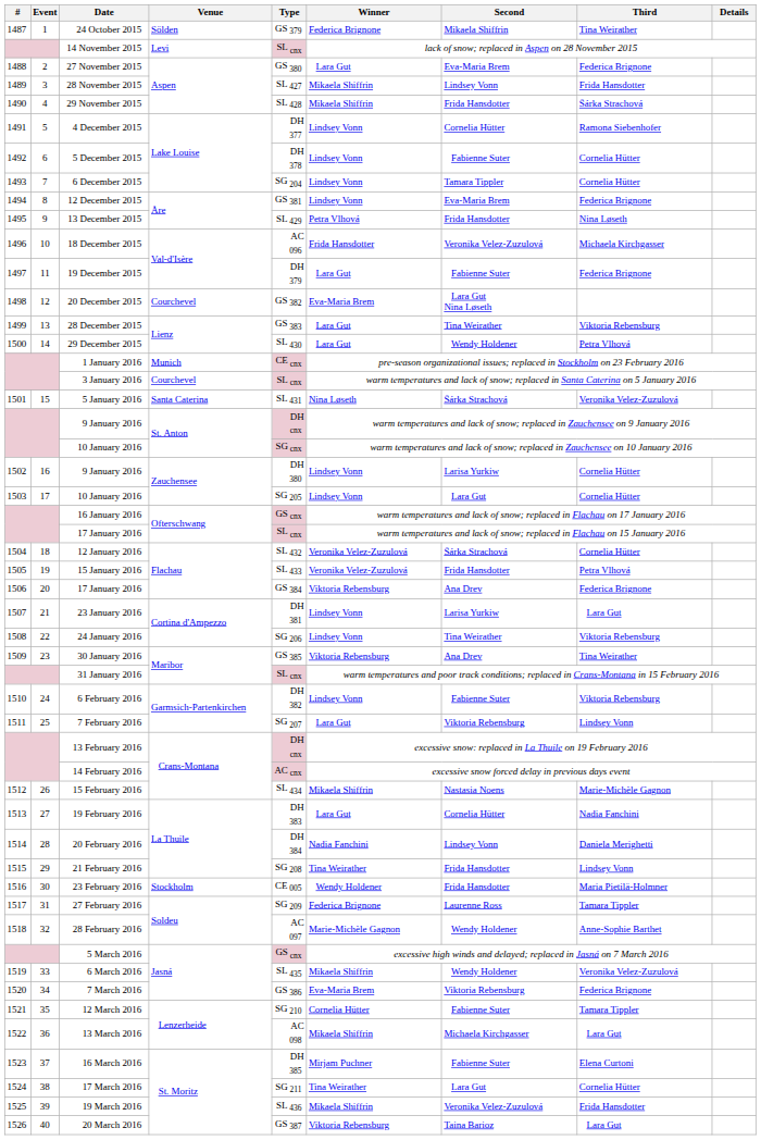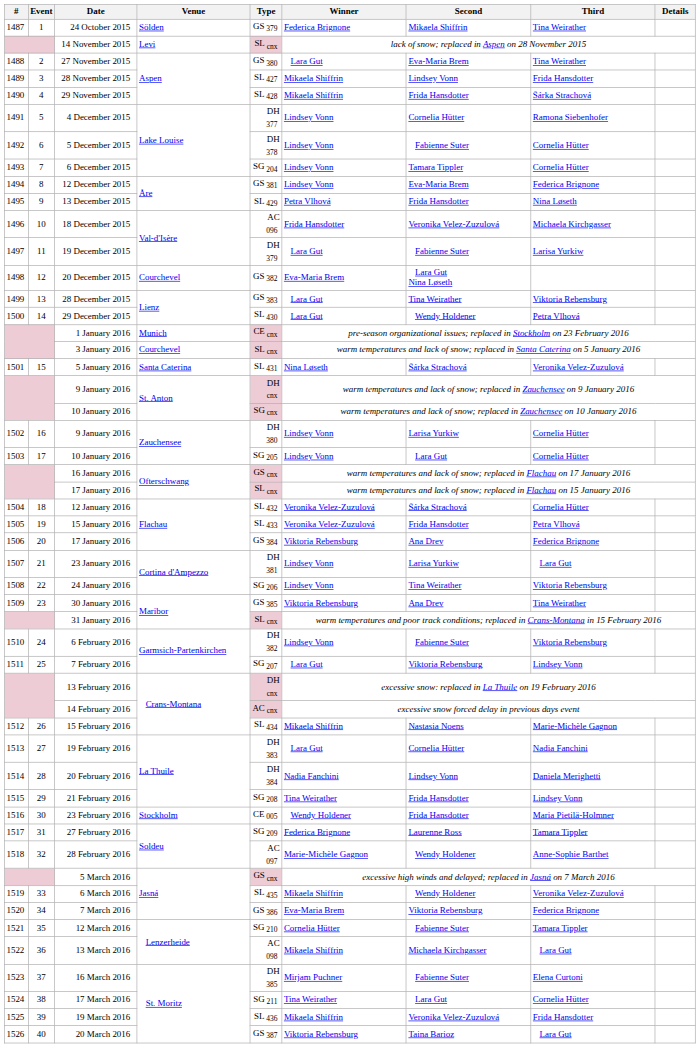 <table class="wikitable plainrowheaders" style="background:#fff; font-size:86%; line-height:16px; border:grey solid 1px; border-collapse:collapse;">
 <tr>
 <th style="width:30px;">#</th>
 <th style="width:28px;">Event</th>
 <th style="width:120px;">Date</th>
 <th style="width:168px;">Venue</th>
 <th style="width:42px;">Type</th>
 <th style="width:185px;">Winner</th>
 <th style="width:185px;">Second</th>
 <th style="width:185px;">Third</th>
 <th style="width:55px;">Details</th>
 </tr>
 <tr>
 <td>1487</td>
 <td align=center>1</td>
 <td align=right>24 October 2015  </td>
 <td> <a href='#'>Sölden</a></td>
 <td align=right>GS<sub> 379</sub> </td>
 <td> <a href='#'>Federica Brignone</a></td>
 <td> <a href='#'>Mikaela Shiffrin</a></td>
 <td> <a href='#'>Tina Weirather</a></td>
 <td></td>
 </tr>
 <tr>
 <td bgcolor="EDCCD5" colspan=2></td>
 <td align=right>14 November 2015  </td>
 <td> <a href='#'>Levi</a></td>
 <td bgcolor="EDCCD5" align=right>SL<sub> cnx</sub> </td>
 <td align=center colspan=4><em>lack of snow; replaced in <a href='#'>Aspen</a> on 28 November 2015</em></td>
 </tr>
 <tr>
 <td>1488</td>
 <td align=center>2</td>
 <td align=right>27 November 2015  </td>
 <td rowspan=3> <a href='#'>Aspen</a></td>
 <td align=right>GS<sub> 380</sub> </td>
 <td>   <a href='#'>Lara Gut</a></td>
 <td> <a href='#'>Eva-Maria Brem</a></td>
-<td> <a href='#'>Federica Brignone</a></td>
+<td> <a href='#'>Tina Weirather</a></td>
 <td></td>
 </tr>
 <tr>
 <td>1489</td>
 <td align=center>3</td>
 <td align=right>28 November 2015  </td>
 <td align=right>SL<sub> 427</sub> </td>
 <td> <a href='#'>Mikaela Shiffrin</a></td>
 <td> <a href='#'>Lindsey Vonn</a></td>
 <td> <a href='#'>Frida Hansdotter</a></td>
 <td></td>
 </tr>
 <tr>
 <td>1490</td>
 <td align=center>4</td>
 <td align=right>29 November 2015  </td>
 <td align=right>SL<sub> 428</sub> </td>
 <td> <a href='#'>Mikaela Shiffrin</a></td>
 <td> <a href='#'>Frida Hansdotter</a></td>
 <td> <a href='#'>Šárka Strachová</a></td>
 <td></td>
 </tr>
 <tr>
 <td>1491</td>
 <td align=center>5</td>
 <td align=right>4 December 2015  </td>
 <td rowspan=3> <a href='#'>Lake Louise</a></td>
 <td align=right>DH<sub> 377</sub> </td>
 <td> <a href='#'>Lindsey Vonn</a></td>
 <td> <a href='#'>Cornelia Hütter</a></td>
 <td> <a href='#'>Ramona Siebenhofer</a></td>
 <td></td>
 </tr>
 <tr>
 <td>1492</td>
 <td align=center>6</td>
 <td align=right>5 December 2015  </td>
 <td align=right>DH<sub> 378</sub> </td>
 <td> <a href='#'>Lindsey Vonn</a></td>
 <td>   <a href='#'>Fabienne Suter</a></td>
 <td> <a href='#'>Cornelia Hütter</a></td>
 <td></td>
 </tr>
 <tr>
 <td>1493</td>
 <td align=center>7</td>
 <td align=right>6 December 2015  </td>
 <td align=right>SG<sub> 204</sub> </td>
 <td> <a href='#'>Lindsey Vonn</a></td>
 <td> <a href='#'>Tamara Tippler</a></td>
 <td> <a href='#'>Cornelia Hütter</a></td>
 <td></td>
 </tr>
 <tr>
 <td>1494</td>
 <td align=center>8</td>
 <td align=right>12 December 2015  </td>
 <td rowspan=2> <a href='#'>Åre</a></td>
 <td align=right>GS<sub> 381</sub> </td>
 <td> <a href='#'>Lindsey Vonn</a></td>
 <td> <a href='#'>Eva-Maria Brem</a></td>
 <td> <a href='#'>Federica Brignone</a></td>
 <td></td>
 </tr>
 <tr>
 <td>1495</td>
 <td align=center>9</td>
 <td align=right>13 December 2015  </td>
 <td align=right>SL<sub> 429</sub> </td>
 <td> <a href='#'>Petra Vlhová</a></td>
 <td> <a href='#'>Frida Hansdotter</a></td>
 <td> <a href='#'>Nina Løseth</a></td>
 <td></td>
 </tr>
 <tr>
 <td>1496</td>
 <td align=center>10</td>
 <td align=right>18 December 2015  </td>
 <td rowspan=2> <a href='#'>Val-d'Isère</a></td>
 <td align=right>AC<sub> 096</sub> </td>
 <td> <a href='#'>Frida Hansdotter</a></td>
 <td> <a href='#'>Veronika Velez-Zuzulová</a></td>
 <td> <a href='#'>Michaela Kirchgasser</a></td>
 <td></td>
 </tr>
 <tr>
 <td>1497</td>
 <td align=center>11</td>
 <td align=right>19 December 2015  </td>
 <td align=right>DH<sub> 379</sub> </td>
 <td>   <a href='#'>Lara Gut</a></td>
 <td>   <a href='#'>Fabienne Suter</a></td>
-<td> <a href='#'>Federica Brignone</a></td>
+<td> <a href='#'>Larisa Yurkiw</a></td>
 <td></td>
 </tr>
 <tr>
 <td>1498</td>
 <td align=center>12</td>
 <td align=right>20 December 2015  </td>
 <td> <a href='#'>Courchevel</a></td>
 <td align=right>GS<sub> 382</sub> </td>
 <td> <a href='#'>Eva-Maria Brem</a></td>
 <td>   <a href='#'>Lara Gut</a><br> <a href='#'>Nina Løseth</a></td>
 <td></td>
 <td></td>
 </tr>
 <tr>
 <td>1499</td>
 <td align=center>13</td>
 <td align=right>28 December 2015  </td>
 <td rowspan=2> <a href='#'>Lienz</a></td>
 <td align=right>GS<sub> 383</sub> </td>
 <td>   <a href='#'>Lara Gut</a></td>
 <td> <a href='#'>Tina Weirather</a></td>
 <td> <a href='#'>Viktoria Rebensburg</a></td>
 <td></td>
 </tr>
 <tr>
 <td>1500</td>
 <td align=center>14</td>
 <td align=right>29 December 2015  </td>
 <td align=right>SL<sub> 430</sub> </td>
 <td>   <a href='#'>Lara Gut</a></td>
 <td>   <a href='#'>Wendy Holdener</a></td>
 <td> <a href='#'>Petra Vlhová</a></td>
 <td></td>
 </tr>
 <tr>
 <td bgcolor="EDCCD5" colspan=2 rowspan=2></td>
 <td align=right>1 January 2016  </td>
 <td> <a href='#'>Munich</a></td>
 <td bgcolor="EDCCD5" align=right>CE<sub> cnx</sub> </td>
 <td colspan=4 align=center><em>pre-season organizational issues; replaced in <a href='#'>Stockholm</a> on 23 February 2016</em></td>
 </tr>
 <tr>
 <td align=right>3 January 2016  </td>
 <td> <a href='#'>Courchevel</a></td>
 <td bgcolor="EDCCD5" align=right>SL<sub> cnx</sub> </td>
 <td colspan=4 align=center><em>warm temperatures and lack of snow; replaced in <a href='#'>Santa Caterina</a> on 5 January 2016</em></td>
 </tr>
 <tr>
 <td>1501</td>
 <td align=center>15</td>
 <td align=right>5 January 2016  </td>
 <td> <a href='#'>Santa Caterina</a></td>
 <td align=right>SL<sub> 431</sub> </td>
 <td> <a href='#'>Nina Løseth</a></td>
 <td> <a href='#'>Šárka Strachová</a></td>
 <td> <a href='#'>Veronika Velez-Zuzulová</a></td>
 <td></td>
 </tr>
 <tr>
 <td bgcolor="EDCCD5" colspan=2 rowspan=2></td>
 <td align=right>9 January 2016  </td>
 <td rowspan=2> <a href='#'>St. Anton</a></td>
 <td bgcolor="EDCCD5" align=right>DH<sub> cnx</sub> </td>
 <td colspan=4 align=center><em>warm temperatures and lack of snow; replaced in <a href='#'>Zauchensee</a> on 9 January 2016</em></td>
 </tr>
 <tr>
 <td align=right>10 January 2016  </td>
 <td bgcolor="EDCCD5" align=right>SG<sub> cnx</sub> </td>
 <td colspan=4 align=center><em>warm temperatures and lack of snow; replaced in <a href='#'>Zauchensee</a> on 10 January 2016 </em></td>
 </tr>
 <tr>
 <td>1502</td>
 <td align=center>16</td>
 <td align=right>9 January 2016  </td>
 <td rowspan=2> <a href='#'>Zauchensee</a></td>
 <td align=right>DH<sub> 380</sub> </td>
 <td> <a href='#'>Lindsey Vonn</a></td>
 <td> <a href='#'>Larisa Yurkiw</a></td>
 <td> <a href='#'>Cornelia Hütter</a></td>
 <td></td>
 </tr>
 <tr>
 <td>1503</td>
 <td align=center>17</td>
 <td align=right>10 January 2016  </td>
 <td align=right>SG<sub> 205</sub> </td>
 <td> <a href='#'>Lindsey Vonn</a></td>
 <td>   <a href='#'>Lara Gut</a></td>
 <td> <a href='#'>Cornelia Hütter</a></td>
 <td></td>
 </tr>
 <tr>
 <td bgcolor="EDCCD5" colspan=2 rowspan=2></td>
 <td align=right>16 January 2016  </td>
 <td rowspan=2> <a href='#'>Ofterschwang</a></td>
 <td bgcolor="EDCCD5" align=right>GS<sub> cnx</sub> </td>
 <td colspan=4 align=center><em>warm temperatures and lack of snow; replaced in <a href='#'>Flachau</a> on 17 January 2016</em></td>
 </tr>
 <tr>
 <td align=right>17 January 2016  </td>
 <td bgcolor="EDCCD5" align=right>SL<sub> cnx</sub> </td>
 <td colspan=4 align=center><em>warm temperatures and lack of snow; replaced in <a href='#'>Flachau</a> on 15 January 2016 </em></td>
 </tr>
 <tr>
 <td>1504</td>
 <td align=center>18</td>
 <td align=right>12 January 2016  </td>
 <td rowspan=3> <a href='#'>Flachau</a></td>
 <td align=right>SL<sub> 432</sub> </td>
 <td> <a href='#'>Veronika Velez-Zuzulová</a></td>
 <td> <a href='#'>Šárka Strachová</a></td>
 <td> <a href='#'>Cornelia Hütter</a></td>
 <td></td>
 </tr>
 <tr>
 <td>1505</td>
 <td align=center>19</td>
 <td align=right>15 January 2016  </td>
 <td align=right>SL<sub> 433</sub> </td>
 <td> <a href='#'>Veronika Velez-Zuzulová</a></td>
 <td> <a href='#'>Frida Hansdotter</a></td>
 <td> <a href='#'>Petra Vlhová</a></td>
 <td></td>
 </tr>
 <tr>
 <td>1506</td>
 <td align=center>20</td>
 <td align=right>17 January 2016  </td>
 <td align=right>GS<sub> 384</sub> </td>
 <td> <a href='#'>Viktoria Rebensburg</a></td>
 <td> <a href='#'>Ana Drev</a></td>
 <td> <a href='#'>Federica Brignone</a></td>
 <td></td>
 </tr>
 <tr>
 <td>1507</td>
 <td align=center>21</td>
 <td align=right>23 January 2016  </td>
 <td rowspan=2> <a href='#'>Cortina d'Ampezzo</a></td>
 <td align=right>DH<sub> 381</sub> </td>
 <td> <a href='#'>Lindsey Vonn</a></td>
 <td> <a href='#'>Larisa Yurkiw</a></td>
 <td>   <a href='#'>Lara Gut</a></td>
 <td></td>
 </tr>
 <tr>
 <td>1508</td>
 <td align=center>22</td>
 <td align=right>24 January 2016  </td>
 <td align=right>SG<sub> 206</sub> </td>
 <td> <a href='#'>Lindsey Vonn</a></td>
 <td> <a href='#'>Tina Weirather</a></td>
 <td> <a href='#'>Viktoria Rebensburg</a></td>
 <td></td>
 </tr>
 <tr>
 <td>1509</td>
 <td align=center>23</td>
 <td align=right>30 January 2016  </td>
 <td rowspan=2> <a href='#'>Maribor</a></td>
 <td align=right>GS<sub> 385</sub> </td>
 <td> <a href='#'>Viktoria Rebensburg</a></td>
 <td> <a href='#'>Ana Drev</a></td>
 <td> <a href='#'>Tina Weirather</a></td>
 <td></td>
 </tr>
 <tr>
 <td bgcolor="EDCCD5" colspan=2></td>
 <td align=right>31 January 2016  </td>
 <td bgcolor="EDCCD5" align=right>SL<sub> cnx</sub> </td>
 <td colspan=4 align=center><em>warm temperatures and poor track conditions; replaced in <a href='#'>Crans-Montana</a> in 15 February 2016</em></td>
 </tr>
 <tr>
 <td>1510</td>
 <td align=center>24</td>
 <td align=right>6 February 2016  </td>
 <td rowspan=2> <a href='#'>Garmsich-Partenkirchen</a></td>
 <td align=right>DH<sub> 382</sub> </td>
 <td> <a href='#'>Lindsey Vonn</a></td>
 <td>   <a href='#'>Fabienne Suter</a></td>
 <td> <a href='#'>Viktoria Rebensburg</a></td>
 <td></td>
 </tr>
 <tr>
 <td>1511</td>
 <td align=center>25</td>
 <td align=right>7 February 2016  </td>
 <td align=right>SG<sub> 207</sub> </td>
 <td>   <a href='#'>Lara Gut</a></td>
 <td> <a href='#'>Viktoria Rebensburg</a></td>
 <td> <a href='#'>Lindsey Vonn</a></td>
 <td></td>
 </tr>
 <tr>
 <td bgcolor="EDCCD5" colspan=2 rowspan=2></td>
 <td align=right>13 February 2016  </td>
 <td rowspan=3>   <a href='#'>Crans-Montana</a></td>
 <td bgcolor="EDCCD5" align=right>DH<sub> cnx</sub> </td>
 <td colspan=4 align=center><em>excessive snow: replaced in <a href='#'>La Thuile</a> on 19 February 2016</em></td>
 </tr>
 <tr>
 <td align=right>14 February 2016  </td>
 <td bgcolor="EDCCD5" align=right>AC<sub> cnx</sub> </td>
 <td colspan=4 align=center><em>excessive snow forced delay in previous days event</em></td>
 </tr>
 <tr>
 <td>1512</td>
 <td align=center>26</td>
 <td align=right>15 February 2016  </td>
 <td align=right>SL<sub> 434</sub> </td>
 <td> <a href='#'>Mikaela Shiffrin</a></td>
 <td> <a href='#'>Nastasia Noens</a></td>
 <td> <a href='#'>Marie-Michèle Gagnon</a></td>
 <td></td>
 </tr>
 <tr>
 <td>1513</td>
 <td align=center>27</td>
 <td align=right>19 February 2016  </td>
 <td rowspan=3> <a href='#'>La Thuile</a></td>
 <td align=right>DH<sub> 383</sub> </td>
 <td>   <a href='#'>Lara Gut</a></td>
 <td> <a href='#'>Cornelia Hütter</a></td>
 <td> <a href='#'>Nadia Fanchini</a></td>
 <td></td>
 </tr>
 <tr>
 <td>1514</td>
 <td align=center>28</td>
 <td align=right>20 February 2016  </td>
 <td align=right>DH<sub> 384</sub> </td>
 <td> <a href='#'>Nadia Fanchini</a></td>
 <td> <a href='#'>Lindsey Vonn</a></td>
 <td> <a href='#'>Daniela Merighetti</a></td>
 <td></td>
 </tr>
 <tr>
 <td>1515</td>
 <td align=center>29</td>
 <td align=right>21 February 2016  </td>
 <td align=right>SG<sub> 208</sub> </td>
 <td> <a href='#'>Tina Weirather</a></td>
 <td> <a href='#'>Frida Hansdotter</a></td>
 <td> <a href='#'>Lindsey Vonn</a></td>
 <td></td>
 </tr>
 <tr>
 <td>1516</td>
 <td align=center>30</td>
 <td align=right>23 February 2016  </td>
 <td> <a href='#'>Stockholm</a></td>
 <td align=right>CE<sub> 005</sub> </td>
 <td>   <a href='#'>Wendy Holdener</a></td>
 <td> <a href='#'>Frida Hansdotter</a></td>
 <td> <a href='#'>Maria Pietilä-Holmner</a></td>
 <td></td>
 </tr>
 <tr>
 <td>1517</td>
 <td align=center>31</td>
 <td align=right>27 February 2016  </td>
 <td rowspan=2> <a href='#'>Soldeu</a></td>
 <td align=right>SG<sub> 209</sub> </td>
 <td> <a href='#'>Federica Brignone</a></td>
 <td> <a href='#'>Laurenne Ross</a></td>
 <td> <a href='#'>Tamara Tippler</a></td>
 <td></td>
 </tr>
 <tr>
 <td>1518</td>
 <td align=center>32</td>
 <td align=right>28 February 2016  </td>
 <td align=right>AC<sub> 097</sub> </td>
 <td> <a href='#'>Marie-Michèle Gagnon</a></td>
 <td>   <a href='#'>Wendy Holdener</a></td>
 <td> <a href='#'>Anne-Sophie Barthet</a></td>
 <td></td>
 </tr>
 <tr>
 <td bgcolor="EDCCD5" colspan=2></td>
 <td align=right>5 March 2016  </td>
 <td rowspan=3> <a href='#'>Jasná</a></td>
 <td bgcolor="EDCCD5"  align=right>GS<sub> cnx</sub> </td>
 <td colspan=4 align=center><em>excessive high winds and delayed; replaced in <a href='#'>Jasná</a> on 7 March 2016</em></td>
 </tr>
 <tr>
 <td>1519</td>
 <td align=center>33</td>
 <td align=right>6 March 2016  </td>
 <td align=right>SL<sub> 435</sub> </td>
 <td> <a href='#'>Mikaela Shiffrin</a></td>
 <td>   <a href='#'>Wendy Holdener</a></td>
 <td> <a href='#'>Veronika Velez-Zuzulová</a></td>
 <td></td>
 </tr>
 <tr>
 <td>1520</td>
 <td align=center>34</td>
 <td align=right>7 March 2016  </td>
 <td align=right>GS<sub> 386</sub> </td>
 <td> <a href='#'>Eva-Maria Brem</a></td>
 <td> <a href='#'>Viktoria Rebensburg</a></td>
 <td> <a href='#'>Federica Brignone</a></td>
 <td></td>
 </tr>
 <tr>
 <td>1521</td>
 <td align=center>35</td>
 <td align=right>12 March 2016  </td>
 <td rowspan=2>   <a href='#'>Lenzerheide</a></td>
 <td align=right>SG<sub> 210</sub> </td>
 <td> <a href='#'>Cornelia Hütter</a></td>
 <td>   <a href='#'>Fabienne Suter</a></td>
 <td> <a href='#'>Tamara Tippler</a></td>
 <td></td>
 </tr>
 <tr>
 <td>1522</td>
 <td align=center>36</td>
 <td align=right>13 March 2016  </td>
 <td align=right>AC<sub> 098</sub> </td>
 <td> <a href='#'>Mikaela Shiffrin</a></td>
 <td> <a href='#'>Michaela Kirchgasser</a></td>
 <td>   <a href='#'>Lara Gut</a></td>
 <td></td>
 </tr>
 <tr>
 <td>1523</td>
 <td align=center>37</td>
 <td align=right>16 March 2016  </td>
 <td rowspan=4>   <a href='#'>St. Moritz</a></td>
 <td align=right>DH<sub> 385</sub> </td>
 <td> <a href='#'>Mirjam Puchner</a></td>
 <td>   <a href='#'>Fabienne Suter</a></td>
 <td> <a href='#'>Elena Curtoni</a></td>
 <td></td>
 </tr>
 <tr>
 <td>1524</td>
 <td align=center>38</td>
 <td align=right>17 March 2016  </td>
 <td align=right>SG<sub> 211</sub> </td>
 <td> <a href='#'>Tina Weirather</a></td>
 <td>   <a href='#'>Lara Gut</a></td>
 <td> <a href='#'>Cornelia Hütter</a></td>
 <td></td>
 </tr>
 <tr>
 <td>1525</td>
 <td align=center>39</td>
 <td align=right>19 March 2016  </td>
 <td align=right>SL<sub> 436</sub> </td>
 <td> <a href='#'>Mikaela Shiffrin</a></td>
 <td> <a href='#'>Veronika Velez-Zuzulová</a></td>
 <td> <a href='#'>Frida Hansdotter</a></td>
 <td></td>
 </tr>
 <tr>
 <td>1526</td>
 <td align=center>40</td>
 <td align=right>20 March 2016  </td>
 <td align=right>GS<sub> 387</sub> </td>
 <td> <a href='#'>Viktoria Rebensburg</a></td>
 <td> <a href='#'>Taina Barioz</a></td>
 <td>   <a href='#'>Lara Gut</a></td>
 <td></td>
 </tr>
 </table>
